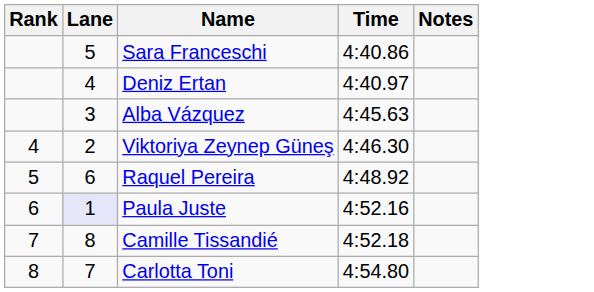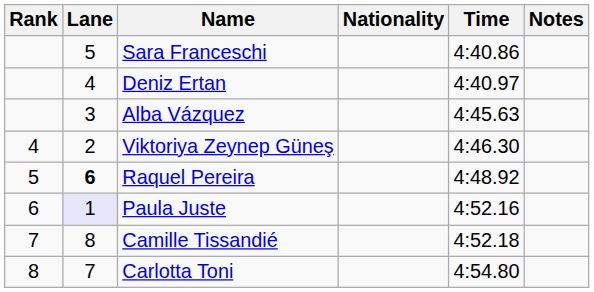 <table class="wikitable sortable" style="text-align:center">
 <tr>
 <th>Rank</th>
 <th>Lane</th>
 <th>Name</th>
+<th>Nationality</th>
 <th>Time</th>
 <th>Notes</th>
 </tr>
 <tr>
 <td></td>
 <td>5</td>
 <td align=left><a href='#'>Sara Franceschi</a></td>
+<td align=left></td>
 <td>4:40.86</td>
 <td></td>
 </tr>
 <tr>
 <td></td>
 <td>4</td>
 <td align=left><a href='#'>Deniz Ertan</a></td>
+<td align=left></td>
 <td>4:40.97</td>
 <td></td>
 </tr>
 <tr>
 <td></td>
 <td>3</td>
 <td align=left><a href='#'>Alba Vázquez</a></td>
+<td align=left></td>
 <td>4:45.63</td>
 <td></td>
 </tr>
 <tr>
 <td>4</td>
 <td>2</td>
 <td align=left><a href='#'>Viktoriya Zeynep Güneş</a></td>
+<td align=left></td>
 <td>4:46.30</td>
 <td></td>
 </tr>
 <tr>
 <td>5</td>
-<td>6</td>
+<td><strong>6</strong></td>
 <td align=left><a href='#'>Raquel Pereira</a></td>
+<td align=left></td>
 <td>4:48.92</td>
 <td></td>
 </tr>
 <tr>
 <td>6</td>
 <td style="background: lavender;">1</td>
 <td align=left><a href='#'>Paula Juste</a></td>
+<td align=left></td>
 <td>4:52.16</td>
 <td></td>
 </tr>
 <tr>
 <td>7</td>
 <td>8</td>
 <td align=left><a href='#'>Camille Tissandié</a></td>
+<td align=left></td>
 <td>4:52.18</td>
 <td></td>
 </tr>
 <tr>
 <td>8</td>
 <td>7</td>
 <td align=left><a href='#'>Carlotta Toni</a></td>
+<td align=left></td>
 <td>4:54.80</td>
 <td></td>
 </tr>
 </table>
